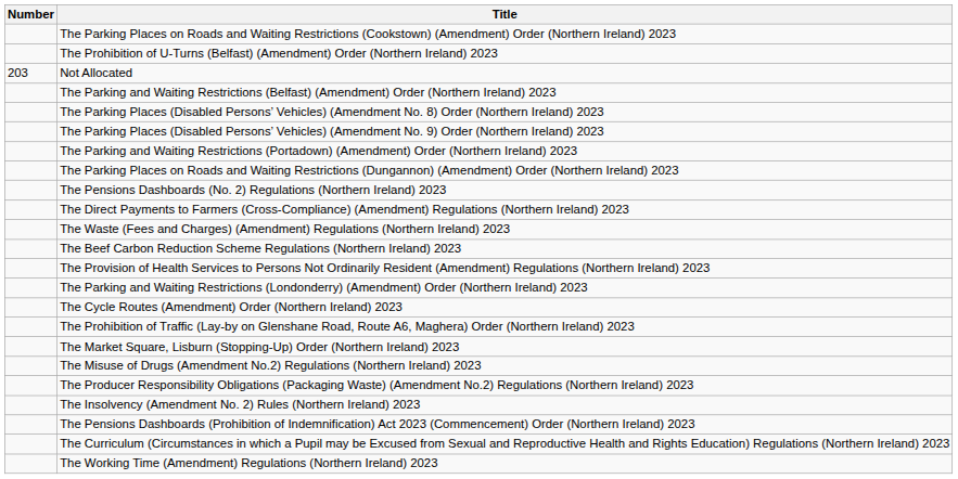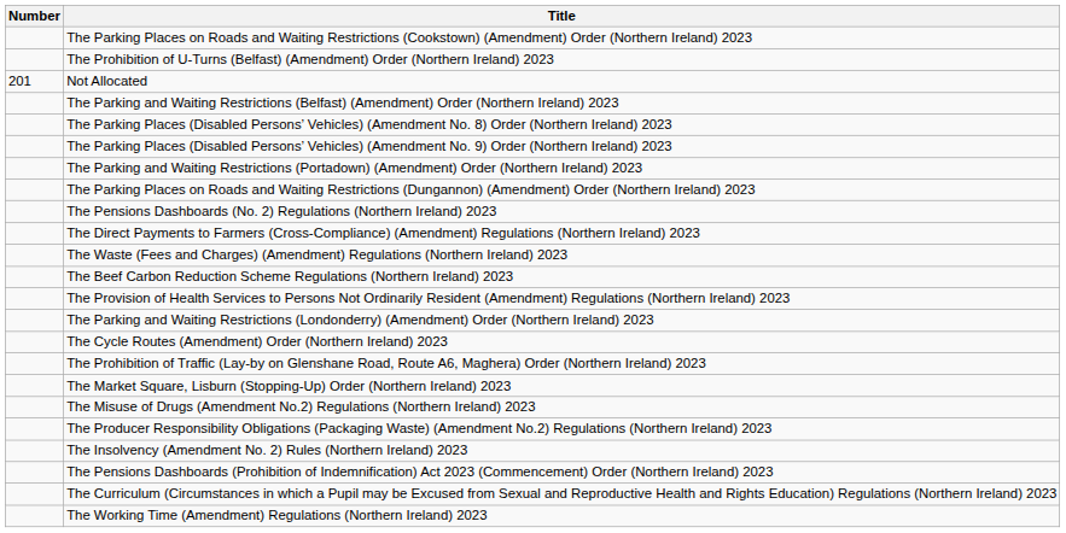 <table class="wikitable collapsible">
 <tr>
 <th>Number</th>
 <th>Title</th>
 </tr>
 <tr>
 <td></td>
 <td>The Parking Places on Roads and Waiting Restrictions (Cookstown) (Amendment) Order (Northern Ireland) 2023</td>
 </tr>
 <tr>
 <td></td>
 <td>The Prohibition of U-Turns (Belfast) (Amendment) Order (Northern Ireland) 2023</td>
 </tr>
 <tr>
-<td>203</td>
+<td>201</td>
 <td>Not Allocated</td>
 </tr>
 <tr>
 <td></td>
 <td>The Parking and Waiting Restrictions (Belfast) (Amendment) Order (Northern Ireland) 2023</td>
 </tr>
 <tr>
 <td></td>
 <td>The Parking Places (Disabled Persons’ Vehicles) (Amendment No. 8) Order (Northern Ireland) 2023</td>
 </tr>
 <tr>
 <td></td>
 <td>The Parking Places (Disabled Persons’ Vehicles) (Amendment No. 9) Order (Northern Ireland) 2023</td>
 </tr>
 <tr>
 <td></td>
 <td>The Parking and Waiting Restrictions (Portadown) (Amendment) Order (Northern Ireland) 2023</td>
 </tr>
 <tr>
 <td></td>
 <td>The Parking Places on Roads and Waiting Restrictions (Dungannon) (Amendment) Order (Northern Ireland) 2023</td>
 </tr>
 <tr>
 <td></td>
 <td>The Pensions Dashboards (No. 2) Regulations (Northern Ireland) 2023</td>
 </tr>
 <tr>
 <td></td>
 <td>The Direct Payments to Farmers (Cross-Compliance) (Amendment) Regulations (Northern Ireland) 2023</td>
 </tr>
 <tr>
 <td></td>
 <td>The Waste (Fees and Charges) (Amendment) Regulations (Northern Ireland) 2023</td>
 </tr>
 <tr>
 <td></td>
 <td>The Beef Carbon Reduction Scheme Regulations (Northern Ireland) 2023</td>
 </tr>
 <tr>
 <td></td>
 <td>The Provision of Health Services to Persons Not Ordinarily Resident (Amendment) Regulations (Northern Ireland) 2023</td>
 </tr>
 <tr>
 <td></td>
 <td>The Parking and Waiting Restrictions (Londonderry) (Amendment) Order (Northern Ireland) 2023</td>
 </tr>
 <tr>
 <td></td>
 <td>The Cycle Routes (Amendment) Order (Northern Ireland) 2023</td>
 </tr>
 <tr>
 <td></td>
 <td>The Prohibition of Traffic (Lay-by on Glenshane Road, Route A6, Maghera) Order (Northern Ireland) 2023</td>
 </tr>
 <tr>
 <td></td>
 <td>The Market Square, Lisburn (Stopping-Up) Order (Northern Ireland) 2023</td>
 </tr>
 <tr>
 <td></td>
 <td>The Misuse of Drugs (Amendment No.2) Regulations (Northern Ireland) 2023</td>
 </tr>
 <tr>
 <td></td>
 <td>The Producer Responsibility Obligations (Packaging Waste) (Amendment No.2) Regulations (Northern Ireland) 2023</td>
 </tr>
 <tr>
 <td></td>
 <td>The Insolvency (Amendment No. 2) Rules (Northern Ireland) 2023</td>
 </tr>
 <tr>
 <td></td>
 <td>The Pensions Dashboards (Prohibition of Indemnification) Act 2023 (Commencement) Order (Northern Ireland) 2023</td>
 </tr>
 <tr>
 <td></td>
 <td>The Curriculum (Circumstances in which a Pupil may be Excused from Sexual and Reproductive Health and Rights Education) Regulations (Northern Ireland) 2023</td>
 </tr>
 <tr>
 <td></td>
 <td>The Working Time (Amendment) Regulations (Northern Ireland) 2023</td>
 </tr>
 </table>
